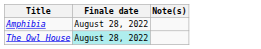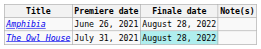 <table class="wikitable sortable" style="text-align: center;">
 <tr>
 <th>Title</th>
+<th>Premiere date</th>
 <th>Finale date</th>
 <th>Note(s)</th>
 </tr>
 <tr>
 <td scope="row" style="text-align:left;"><em><a href='#'>Amphibia</a></em></td>
+<td>June 26, 2021</td>
 <td>August 28, 2022</td>
 <td></td>
 </tr>
 <tr>
 <td scope="row" style="text-align:left;"><em><a href='#'>The Owl House</a></em></td>
+<td>July 31, 2021</td>
 <td style="background: paleturquoise;">August 28, 2022</td>
 <td></td>
 </tr>
 </table>
